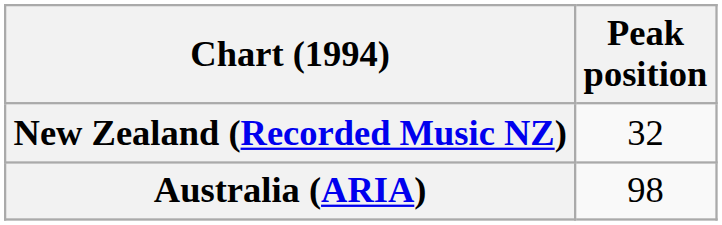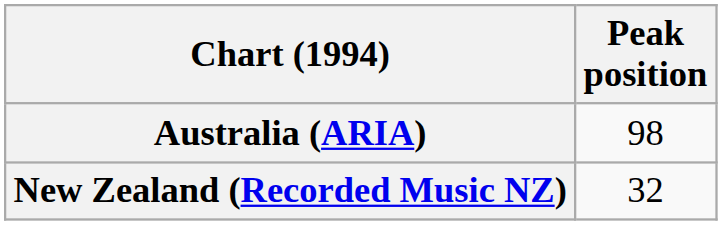 <table class="wikitable sortable plainrowheaders" style="text-align:center">
 <tr>
 <th>Chart (1994)</th>
 <th>Peak<br>position</th>
 </tr>
 <tr>
+<th scope="row">Australia (<a href='#'>ARIA</a>)</th>
+<td>98</td>
+</tr>
+<tr>
 <th scope="row">New Zealand (<a href='#'>Recorded Music NZ</a>)</th>
 <td>32</td>
 </tr>
-<tr>
-<th scope="row">Australia (<a href='#'>ARIA</a>)</th>
-<td>98</td>
-</tr>
 </table>
